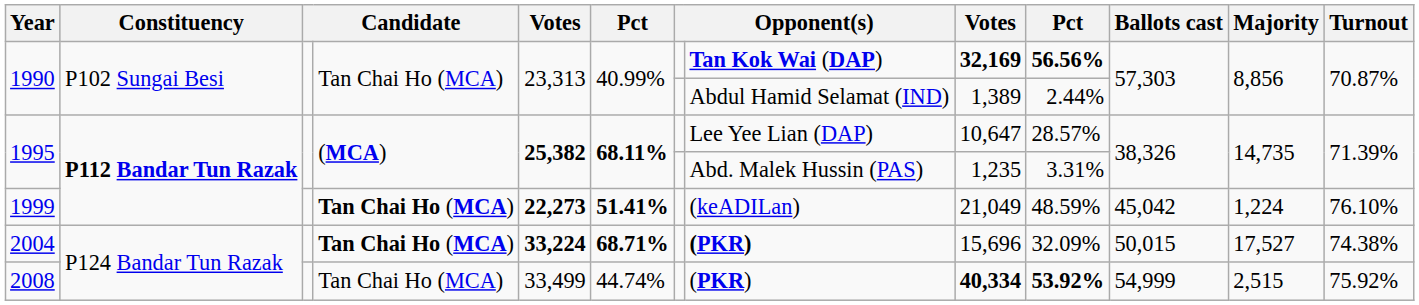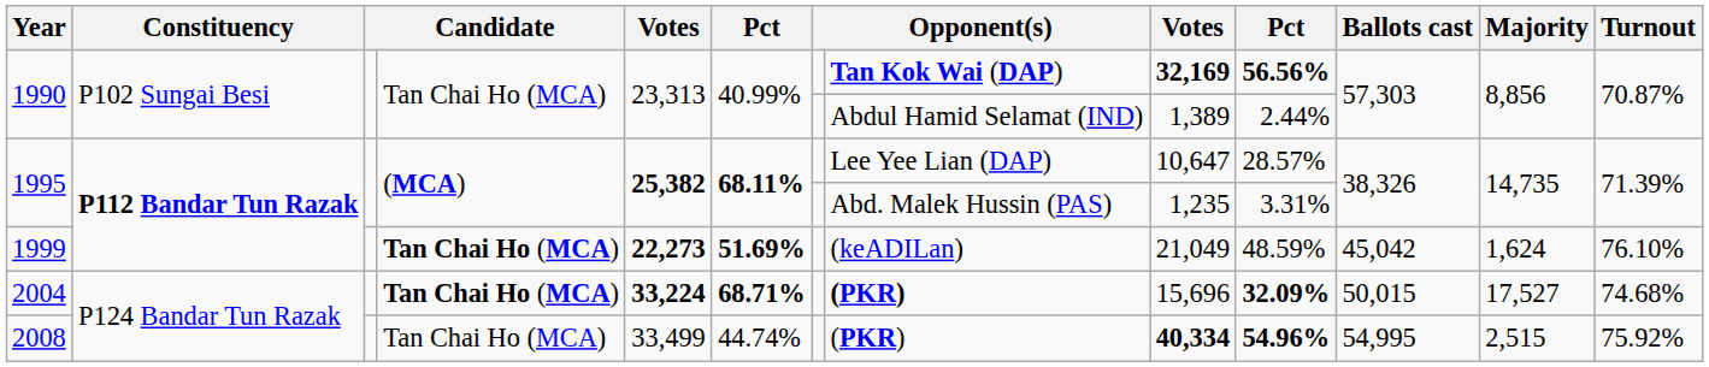 <table class="wikitable" style="margin:0.5em ; font-size:95%">
 <tr>
 <th>Year</th>
 <th>Constituency</th>
 <th colspan=2>Candidate</th>
 <th>Votes</th>
 <th>Pct</th>
 <th colspan=2>Opponent(s)</th>
 <th>Votes</th>
 <th>Pct</th>
 <th>Ballots cast</th>
 <th>Majority</th>
 <th>Turnout</th>
 </tr>
 <tr>
 <td rowspan=2><a href='#'>1990</a></td>
 <td rowspan=2>P102 <a href='#'>Sungai Besi</a></td>
 <td rowspan=2 ></td>
 <td rowspan=2>Tan Chai Ho (<a href='#'>MCA</a>)</td>
 <td rowspan=2 align="right">23,313</td>
 <td rowspan=2>40.99%</td>
 <td></td>
 <td><strong><a href='#'>Tan Kok Wai</a></strong> (<a href='#'><strong>DAP</strong></a>)</td>
 <td align="right"><strong>32,169</strong></td>
 <td><strong>56.56%</strong></td>
 <td rowspan=2>57,303</td>
 <td rowspan=2>8,856</td>
 <td rowspan=2>70.87%</td>
 </tr>
 <tr>
 <td></td>
 <td>Abdul Hamid Selamat (<a href='#'>IND</a>)</td>
 <td align="right">1,389</td>
 <td align=right>2.44%</td>
 </tr>
 <tr>
 <td rowspan=2><a href='#'>1995</a></td>
 <td rowspan=3><strong>P112 <a href='#'>Bandar Tun Razak</a></strong></td>
 <td rowspan=2 ></td>
 <td rowspan=2> (<a href='#'><strong>MCA</strong></a>)</td>
 <td rowspan=2 align="right"><strong>25,382</strong></td>
 <td rowspan=2><strong>68.11%</strong></td>
 <td></td>
 <td>Lee Yee Lian (<a href='#'>DAP</a>)</td>
 <td align="right">10,647</td>
 <td>28.57%</td>
 <td rowspan=2>38,326</td>
 <td rowspan=2>14,735</td>
 <td rowspan=2>71.39%</td>
 </tr>
 <tr>
 <td></td>
 <td>Abd. Malek Hussin (<a href='#'>PAS</a>)</td>
 <td align="right">1,235</td>
 <td align=right>3.31%</td>
 </tr>
 <tr>
 <td><a href='#'>1999</a></td>
 <td></td>
 <td><strong>Tan Chai Ho</strong> (<a href='#'><strong>MCA</strong></a>)</td>
 <td align="right"><strong>22,273</strong></td>
-<td><strong>51.41%</strong></td>
+<td><strong>51.69%</strong></td>
 <td></td>
 <td> (<a href='#'>keADILan</a>)</td>
 <td align="right">21,049</td>
 <td>48.59%</td>
 <td>45,042</td>
-<td>1,224</td>
+<td>1,624</td>
 <td>76.10%</td>
 </tr>
 <tr>
 <td><a href='#'>2004</a></td>
 <td rowspan=2>P124 <a href='#'>Bandar Tun Razak</a></td>
 <td></td>
 <td><strong>Tan Chai Ho</strong> (<a href='#'><strong>MCA</strong></a>)</td>
 <td align="right"><strong>33,224</strong></td>
 <td><strong>68.71%</strong></td>
 <td></td>
 <td><strong> (<a href='#'>PKR</a>)</strong></td>
 <td align="right">15,696</td>
-<td>32.09%</td>
+<td><strong>32.09%</strong></td>
 <td>50,015</td>
 <td>17,527</td>
-<td>74.38%</td>
+<td>74.68%</td>
 </tr>
 <tr>
 <td><a href='#'>2008</a></td>
 <td></td>
 <td>Tan Chai Ho (<a href='#'>MCA</a>)</td>
 <td align="right">33,499</td>
 <td>44.74%</td>
 <td></td>
 <td> (<a href='#'><strong>PKR</strong></a>)</td>
 <td align="right"><strong>40,334</strong></td>
-<td><strong>53.92%</strong></td>
-<td>54,999</td>
+<td><strong>54.96%</strong></td>
+<td>54,995</td>
 <td>2,515</td>
 <td>75.92%</td>
 </tr>
 </table>
